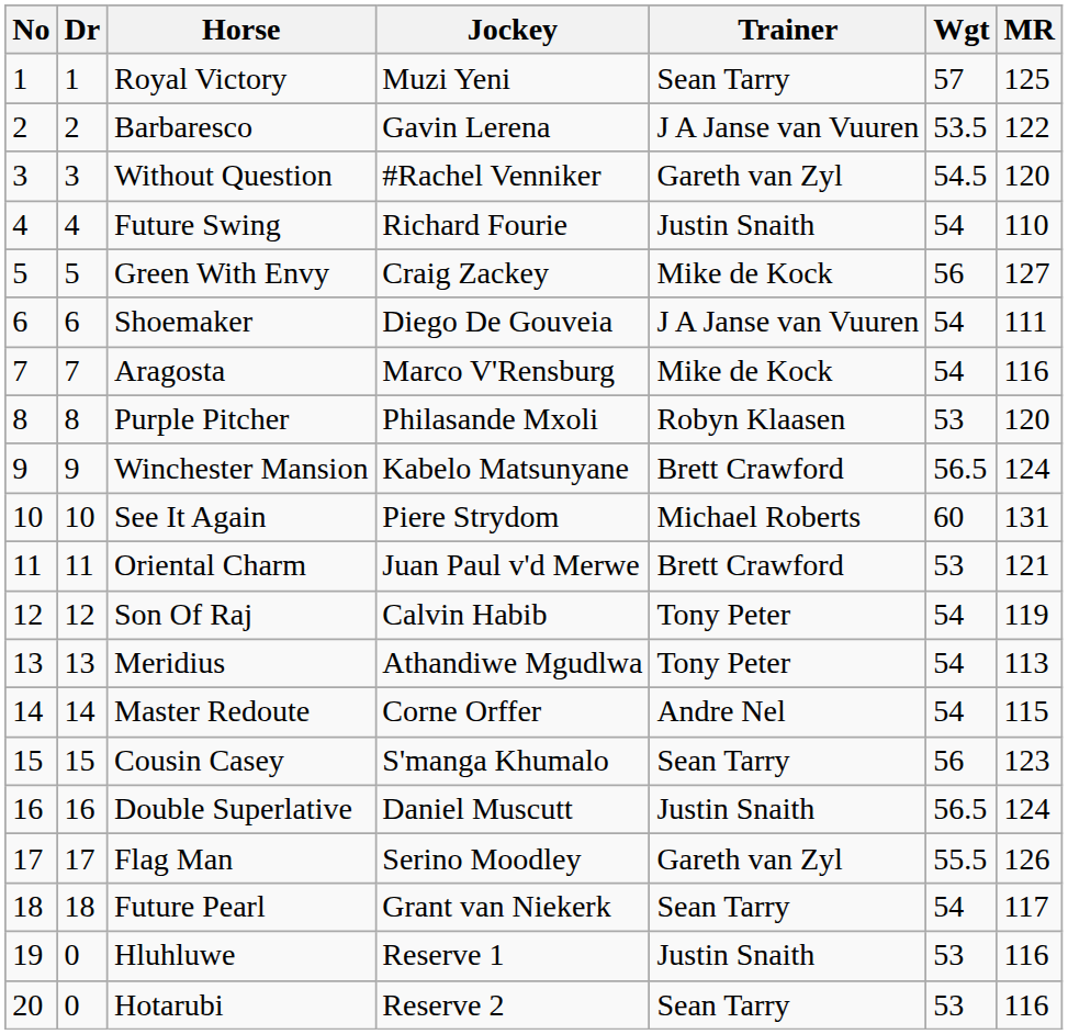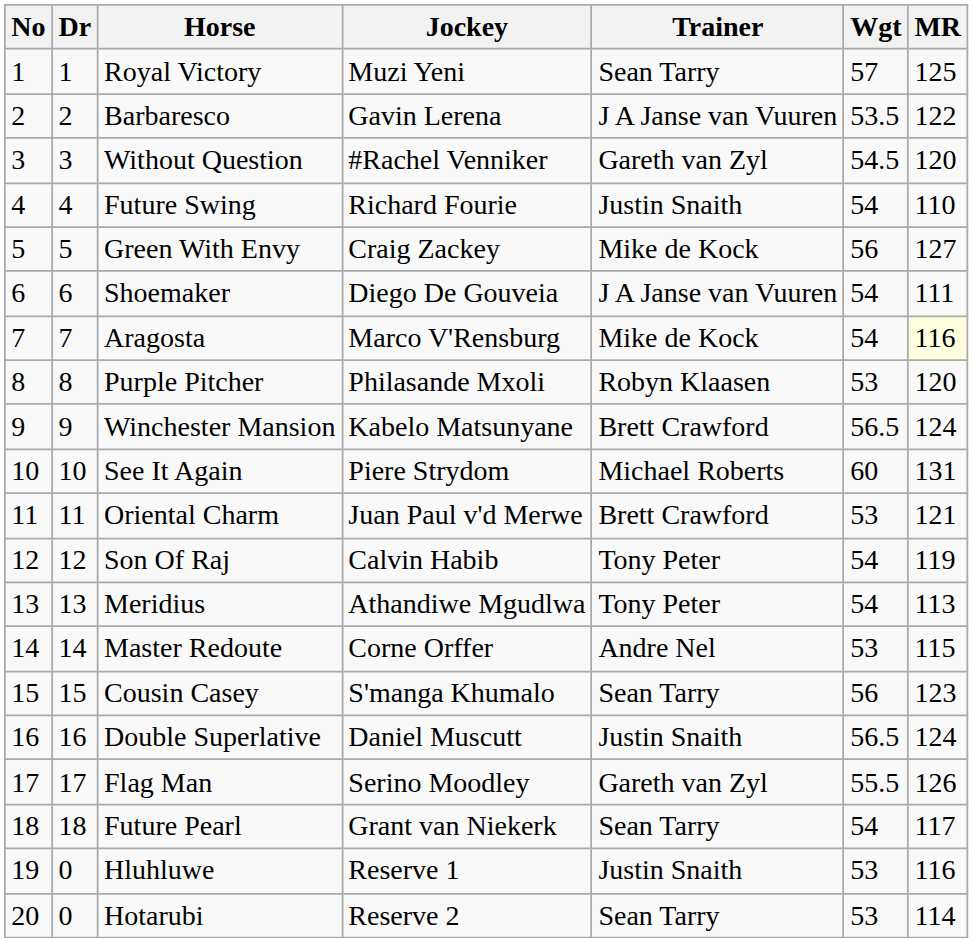 <table class="wikitable" style="vertical-align:bottom;">
 <tr style="font-weight:bold;">
 <th>No</th>
 <th>Dr</th>
 <th>Horse</th>
 <th>Jockey</th>
 <th>Trainer</th>
 <th>Wgt</th>
 <th>MR</th>
 </tr>
 <tr>
 <td>1</td>
 <td>1</td>
 <td>Royal Victory</td>
 <td>Muzi Yeni</td>
 <td>Sean Tarry</td>
 <td>57</td>
 <td>125</td>
 </tr>
 <tr>
 <td>2</td>
 <td>2</td>
 <td>Barbaresco</td>
 <td>Gavin Lerena</td>
 <td>J A Janse van Vuuren</td>
 <td>53.5</td>
 <td>122</td>
 </tr>
 <tr>
 <td>3</td>
 <td>3</td>
 <td>Without Question</td>
 <td>#Rachel Venniker</td>
 <td>Gareth van Zyl</td>
 <td>54.5</td>
 <td>120</td>
 </tr>
 <tr>
 <td>4</td>
 <td>4</td>
 <td>Future Swing</td>
 <td>Richard Fourie</td>
 <td>Justin Snaith</td>
 <td>54</td>
 <td>110</td>
 </tr>
 <tr>
 <td>5</td>
 <td>5</td>
 <td>Green With Envy</td>
 <td>Craig Zackey</td>
 <td>Mike de Kock</td>
 <td>56</td>
 <td>127</td>
 </tr>
 <tr>
 <td>6</td>
 <td>6</td>
 <td>Shoemaker</td>
 <td>Diego De Gouveia</td>
 <td>J A Janse van Vuuren</td>
 <td>54</td>
 <td>111</td>
 </tr>
 <tr>
 <td>7</td>
 <td>7</td>
 <td>Aragosta</td>
 <td>Marco V'Rensburg</td>
 <td>Mike de Kock</td>
 <td>54</td>
-<td>116</td>
+<td style="background: lightyellow;">116</td>
 </tr>
 <tr>
 <td>8</td>
 <td>8</td>
 <td>Purple Pitcher</td>
 <td>Philasande Mxoli</td>
 <td>Robyn Klaasen</td>
 <td>53</td>
 <td>120</td>
 </tr>
 <tr>
 <td>9</td>
 <td>9</td>
 <td>Winchester Mansion</td>
 <td>Kabelo Matsunyane</td>
 <td>Brett Crawford</td>
 <td>56.5</td>
 <td>124</td>
 </tr>
 <tr>
 <td>10</td>
 <td>10</td>
 <td>See It Again</td>
 <td>Piere Strydom</td>
 <td>Michael Roberts</td>
 <td>60</td>
 <td>131</td>
 </tr>
 <tr>
 <td>11</td>
 <td>11</td>
 <td>Oriental Charm</td>
 <td>Juan Paul v'd Merwe</td>
 <td>Brett Crawford</td>
 <td>53</td>
 <td>121</td>
 </tr>
 <tr>
 <td>12</td>
 <td>12</td>
 <td>Son Of Raj</td>
 <td>Calvin Habib</td>
 <td>Tony Peter</td>
 <td>54</td>
 <td>119</td>
 </tr>
 <tr>
 <td>13</td>
 <td>13</td>
 <td>Meridius</td>
 <td>Athandiwe Mgudlwa</td>
 <td>Tony Peter</td>
 <td>54</td>
 <td>113</td>
 </tr>
 <tr>
 <td>14</td>
 <td>14</td>
 <td>Master Redoute</td>
 <td>Corne Orffer</td>
 <td>Andre Nel</td>
-<td>54</td>
+<td>53</td>
 <td>115</td>
 </tr>
 <tr>
 <td>15</td>
 <td>15</td>
 <td>Cousin Casey</td>
 <td>S'manga Khumalo</td>
 <td>Sean Tarry</td>
 <td>56</td>
 <td>123</td>
 </tr>
 <tr>
 <td>16</td>
 <td>16</td>
 <td>Double Superlative</td>
 <td>Daniel Muscutt</td>
 <td>Justin Snaith</td>
 <td>56.5</td>
 <td>124</td>
 </tr>
 <tr>
 <td>17</td>
 <td>17</td>
 <td>Flag Man</td>
 <td>Serino Moodley</td>
 <td>Gareth van Zyl</td>
 <td>55.5</td>
 <td>126</td>
 </tr>
 <tr>
 <td>18</td>
 <td>18</td>
 <td>Future Pearl</td>
 <td>Grant van Niekerk</td>
 <td>Sean Tarry</td>
 <td>54</td>
 <td>117</td>
 </tr>
 <tr>
 <td>19</td>
 <td>0</td>
 <td>Hluhluwe</td>
 <td>Reserve 1</td>
 <td>Justin Snaith</td>
 <td>53</td>
 <td>116</td>
 </tr>
 <tr>
 <td>20</td>
 <td>0</td>
 <td>Hotarubi</td>
 <td>Reserve 2</td>
 <td>Sean Tarry</td>
 <td>53</td>
-<td>116</td>
+<td>114</td>
 </tr>
 </table>
